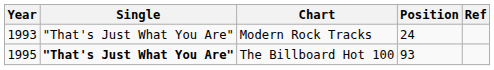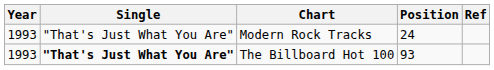 <table class="wikitable sortable plainrowheaders">
 <tr>
 <th align="left">Year</th>
 <th align="left">Single</th>
 <th align="left">Chart</th>
 <th align="left">Position</th>
 <th align="left">Ref</th>
 </tr>
 <tr>
 <td align="left">1993</td>
 <td align="left">"That's Just What You Are"</td>
 <td align="left">Modern Rock Tracks</td>
 <td align="left">24</td>
 <td align="left"></td>
 </tr>
 <tr>
-<td align="left">1995</td>
+<td align="left">1993</td>
 <td align="left"><strong>"That's Just What You Are"</strong></td>
 <td align="left">The Billboard Hot 100</td>
 <td align="left">93</td>
 <td align="left"></td>
 </tr>
 </table>
